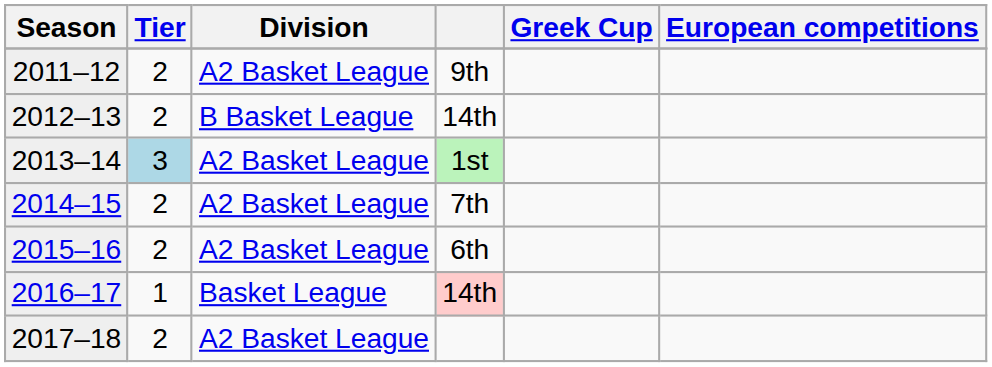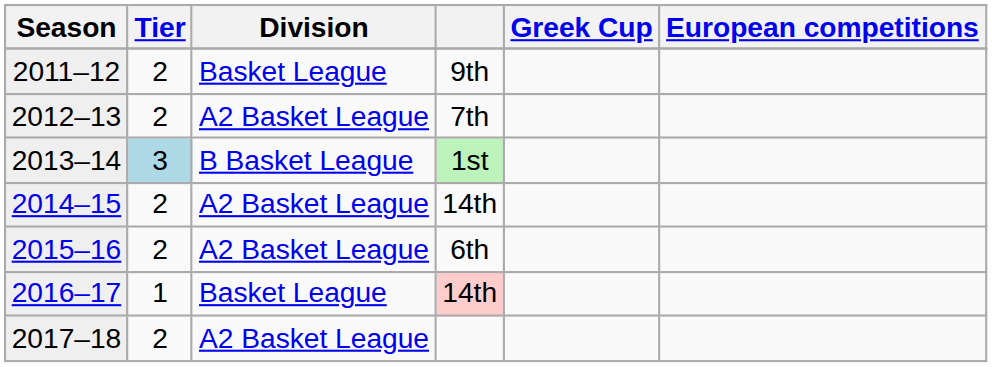 <table class="wikitable" style="font-size:85%; text-align:center">
 <tr>
 <th>Season</th>
 <th><a href='#'>Tier</a></th>
 <th>Division</th>
 <th></th>
 <th><a href='#'>Greek Cup</a></th>
 <th colspan=3><a href='#'>European competitions</a></th>
 </tr>
 <tr>
 </tr>
 <tr>
 <td bgcolor=#efefef>2011–12</td>
 <td style="text-align:center;">2</td>
-<td align=left><a href='#'>A2 Basket League</a></td>
+<td align=left><a href='#'>Basket League</a></td>
 <td style="text-align:center;">9th</td>
 <td></td>
 <td colspan=3></td>
 </tr>
 <tr>
 <td bgcolor=#efefef>2012–13</td>
 <td style="text-align:center;">2</td>
-<td align=left><a href='#'>B Basket League</a></td>
-<td style="text-align:center;">14th</td>
+<td align=left><a href='#'>A2 Basket League</a></td>
+<td style="text-align:center;">7th</td>
 <td></td>
 <td colspan=3></td>
 </tr>
 <tr>
 <td bgcolor=#efefef>2013–14</td>
 <td style="background: lightblue; text-align:center;">3</td>
-<td align=left><a href='#'>A2 Basket League</a></td>
+<td align=left><a href='#'>B Basket League</a></td>
 <td style="text-align:center;background:#BBF3BB">1st</td>
 <td></td>
 <td colspan=3></td>
 </tr>
 <tr>
 <td bgcolor=#efefef><a href='#'>2014–15</a></td>
 <td style="text-align:center;">2</td>
 <td align=left><a href='#'>A2 Basket League</a></td>
-<td style="text-align:center;">7th</td>
+<td style="text-align:center;">14th</td>
 <td></td>
 <td colspan=3></td>
 </tr>
 <tr>
 <td bgcolor=#efefef><a href='#'>2015–16</a></td>
 <td style="text-align:center;">2</td>
 <td align=left><a href='#'>A2 Basket League</a></td>
 <td style="text-align:center;">6th</td>
 <td></td>
 <td colspan=3></td>
 </tr>
 <tr>
 <td bgcolor=#efefef><a href='#'>2016–17</a></td>
 <td style="text-align:center;">1</td>
 <td align=left><a href='#'>Basket League</a></td>
 <td style="background:#FCC; text-align:center;">14th</td>
 <td></td>
 <td colspan=3></td>
 </tr>
 <tr>
 <td bgcolor=#efefef>2017–18</td>
 <td style="text-align:center;">2</td>
 <td align=left><a href='#'>A2 Basket League</a></td>
 <td></td>
 <td></td>
 <td colspan=3></td>
 </tr>
 </table>
